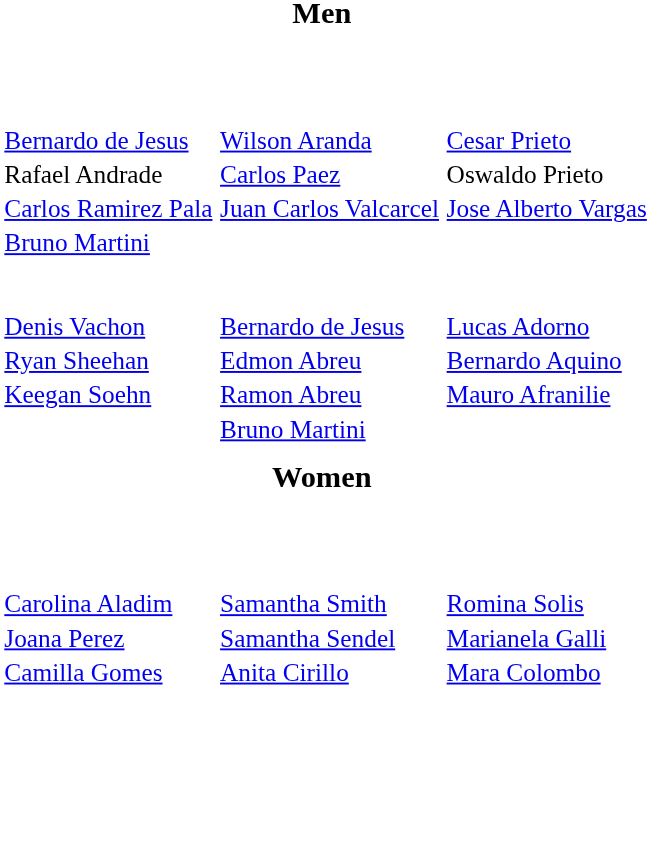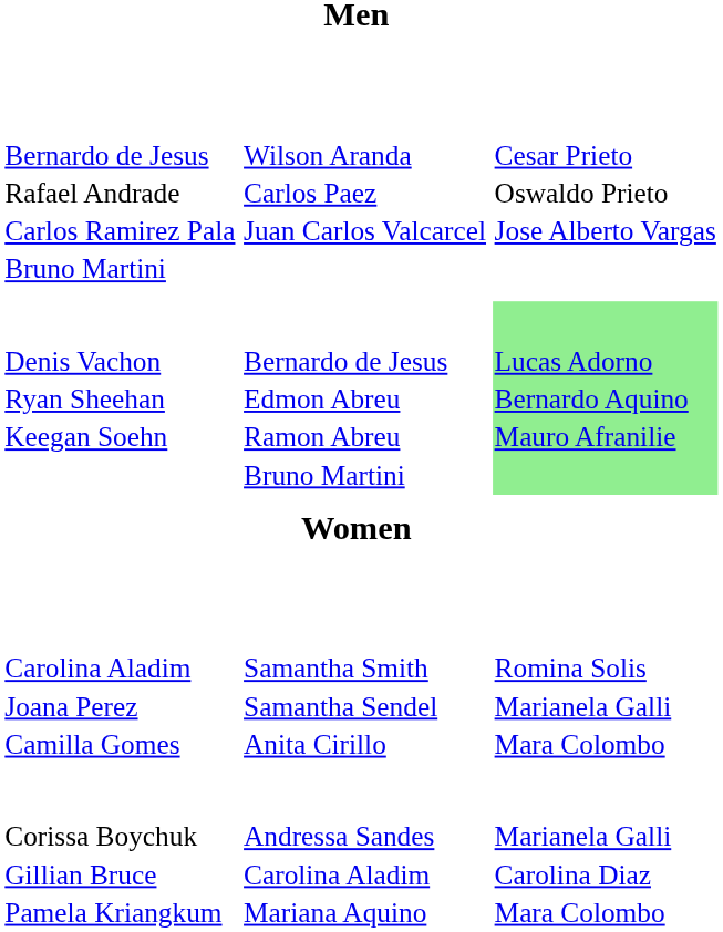 <table>
 <tr style="vertical-align:top;" style="background:#dfdfdf;">
 <td colspan="4" style="text-align:center;"><strong>Men</strong></td>
 </tr>
 <tr style="vertical-align:top;">
 <th scope=row style="text-align:left"></th>
 <td></td>
 <td></td>
 <td></td>
 </tr>
 <tr style="vertical-align:top;">
 <th scope=row style="text-align:left"></th>
 <td><br></td>
 <td><br></td>
 <td><br></td>
 </tr>
 <tr style="vertical-align:top;">
 <th scope=row style="text-align:left"></th>
 <td><br><small><a href='#'>Bernardo de Jesus</a><br>Rafael Andrade<br><a href='#'>Carlos Ramirez Pala</a><br><a href='#'>Bruno Martini</a></small></td>
 <td><br><small><a href='#'>Wilson Aranda</a><br><a href='#'>Carlos Paez</a><br><a href='#'>Juan Carlos Valcarcel</a></small></td>
 <td><br><small><a href='#'>Cesar Prieto</a><br>Oswaldo Prieto<br><a href='#'>Jose Alberto Vargas</a></small></td>
 </tr>
 <tr style="vertical-align:top;">
 <th scope=row style="text-align:left"></th>
 <td></td>
 <td></td>
 <td></td>
 </tr>
 <tr style="vertical-align:top;">
 <th scope=row style="text-align:left"></th>
 <td><br><small><a href='#'>Denis Vachon</a><br><a href='#'>Ryan Sheehan</a><br><a href='#'>Keegan Soehn</a></small></td>
 <td><br><small><a href='#'>Bernardo de Jesus</a><br><a href='#'>Edmon Abreu</a><br><a href='#'>Ramon Abreu</a><br><a href='#'>Bruno Martini</a></small></td>
-<td><br><small><a href='#'>Lucas Adorno</a><br><a href='#'>Bernardo Aquino</a><br><a href='#'>Mauro Afranilie</a></small></td>
+<td style="background: lightgreen;"><br><small><a href='#'>Lucas Adorno</a><br><a href='#'>Bernardo Aquino</a><br><a href='#'>Mauro Afranilie</a></small></td>
 </tr>
 <tr style="vertical-align:top;">
 <th scope=row style="text-align:left"></th>
 <td></td>
 <td></td>
 <td></td>
 </tr>
 <tr style="vertical-align:top;" style="background:#dfdfdf;">
 <td colspan="4" style="text-align:center;"><strong>Women</strong></td>
 </tr>
 <tr style="vertical-align:top;">
 <th scope=row style="text-align:left"></th>
 <td></td>
 <td></td>
 <td></td>
 </tr>
 <tr style="vertical-align:top;">
 <th scope=row style="text-align:left"></th>
 <td><br></td>
 <td><br></td>
 <td><br></td>
 </tr>
 <tr style="vertical-align:top;">
 <th scope=row style="text-align:left"></th>
 <td><br><small><a href='#'>Carolina Aladim</a><br><a href='#'>Joana Perez</a><br><a href='#'>Camilla Gomes</a></small></td>
 <td><br><small><a href='#'>Samantha Smith</a><br><a href='#'>Samantha Sendel</a><br><a href='#'>Anita Cirillo</a></small></td>
 <td><br><small><a href='#'>Romina Solis</a><br><a href='#'>Marianela Galli</a><br><a href='#'>Mara Colombo</a></small></td>
 </tr>
 <tr style="vertical-align:top;">
 <th scope=row style="text-align:left"></th>
 <td></td>
 <td></td>
 <td></td>
 </tr>
 <tr style="vertical-align:top;">
 <th scope=row style="text-align:left"></th>
+<td><br><small>Corissa Boychuk<br><a href='#'>Gillian Bruce</a><br><a href='#'>Pamela Kriangkum</a></small></td>
+<td><br><small><a href='#'>Andressa Sandes</a><br><a href='#'>Carolina Aladim</a><br><a href='#'>Mariana Aquino</a></small></td>
+<td><br><small><a href='#'>Marianela Galli</a><br><a href='#'>Carolina Diaz</a><br><a href='#'>Mara Colombo</a></small></td>
+</tr>
+<tr style="vertical-align:top;">
+<th scope=row style="text-align:left"></th>
 <td></td>
 <td></td>
 <td></td>
 </tr>
 </table>
